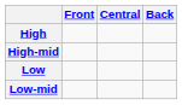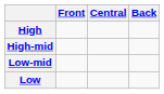 <table class="wikitable" style="text-align:center">
 <tr>
 <th></th>
 <th><a href='#'>Front</a></th>
 <th><a href='#'>Central</a></th>
 <th><a href='#'>Back</a></th>
 </tr>
 <tr>
 <th><a href='#'>High</a></th>
 <td align="center"></td>
 <td align="center"></td>
 <td align="center"></td>
 </tr>
 <tr>
 <th><a href='#'>High-mid</a></th>
 <td align="center"></td>
 <td></td>
 <td align="center"></td>
 </tr>
 <tr>
+<th><a href='#'>Low-mid</a></th>
+<td></td>
+<td></td>
+<td></td>
+</tr>
+<tr>
 <th><a href='#'>Low</a></th>
 <td></td>
 <td align="center"></td>
 <td></td>
 </tr>
-<tr>
-<th><a href='#'>Low-mid</a></th>
-<td></td>
-<td></td>
-<td></td>
-</tr>
 </table>
